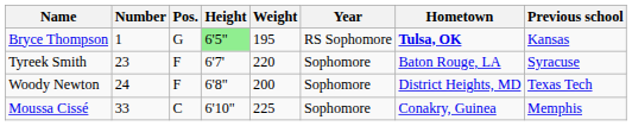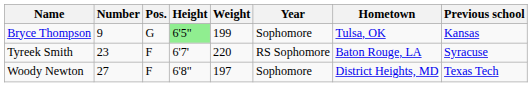 <table class="wikitable sortable" border="1">
 <tr>
 <th>Name</th>
 <th>Number</th>
 <th>Pos.</th>
 <th>Height</th>
 <th>Weight</th>
 <th>Year</th>
 <th>Hometown</th>
 <th class="unsortable">Previous school</th>
 </tr>
 <tr>
 <td><a href='#'>Bryce Thompson</a></td>
-<td>1</td>
+<td>9</td>
 <td>G</td>
 <td style="background: lightgreen;">6'5"</td>
-<td>195</td>
-<td>RS Sophomore</td>
-<td><strong><a href='#'>Tulsa, OK</a></strong></td>
+<td>199</td>
+<td>Sophomore</td>
+<td><a href='#'>Tulsa, OK</a></td>
 <td><a href='#'>Kansas</a></td>
 </tr>
 <tr>
 <td>Tyreek Smith</td>
 <td>23</td>
 <td>F</td>
 <td>6'7'</td>
 <td>220</td>
-<td>Sophomore</td>
+<td>RS Sophomore</td>
 <td><a href='#'>Baton Rouge, LA</a></td>
 <td><a href='#'>Syracuse</a></td>
 </tr>
 <tr>
 <td>Woody Newton</td>
-<td>24</td>
+<td>27</td>
 <td>F</td>
 <td>6'8"</td>
-<td>200</td>
+<td>197</td>
 <td>Sophomore</td>
 <td><a href='#'>District Heights, MD</a></td>
 <td><a href='#'>Texas Tech</a></td>
 </tr>
-<tr>
-<td><a href='#'>Moussa Cissé</a></td>
-<td>33</td>
-<td>C</td>
-<td>6'10"</td>
-<td>225</td>
-<td>Sophomore</td>
-<td><a href='#'>Conakry, Guinea</a></td>
-<td><a href='#'>Memphis</a></td>
-</tr>
 </table>
